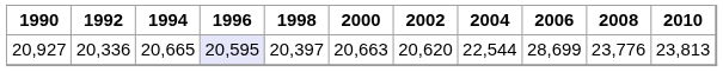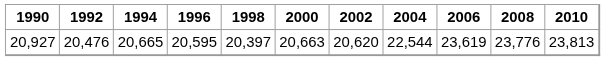 <table align="center" rules="all" cellspacing="0" cellpadding="4" style="border: 1px solid #999; border-right: 2px solid #999; border-bottom:2px solid #999">
 <tr>
 <th>1990</th>
 <th>1992</th>
 <th>1994</th>
 <th>1996</th>
 <th>1998</th>
 <th>2000</th>
 <th>2002</th>
 <th>2004</th>
 <th>2006</th>
 <th>2008</th>
 <th>2010</th>
 </tr>
 <tr>
 <td align=center>20,927</td>
-<td align=center>20,336</td>
+<td align=center>20,476</td>
 <td align=center>20,665</td>
-<td align=center style="background: lavender;">20,595</td>
+<td align=center>20,595</td>
 <td align=center>20,397</td>
 <td align=center>20,663</td>
 <td align=center>20,620</td>
 <td align=center>22,544</td>
-<td align=center>28,699</td>
+<td align=center>23,619</td>
 <td align=center>23,776</td>
 <td align=center>23,813</td>
 </tr>
 </table>
